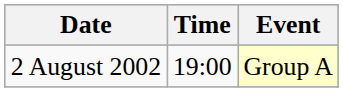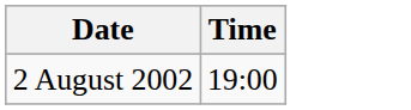 <table class = "wikitable" style="text-align:center;">
 <tr>
 <th>Date</th>
 <th>Time</th>
-<th>Event</th>
 </tr>
 <tr>
 <td>2 August 2002</td>
 <td>19:00</td>
-<td bgcolor=ffffcc>Group A</td>
 </tr>
 </table>
